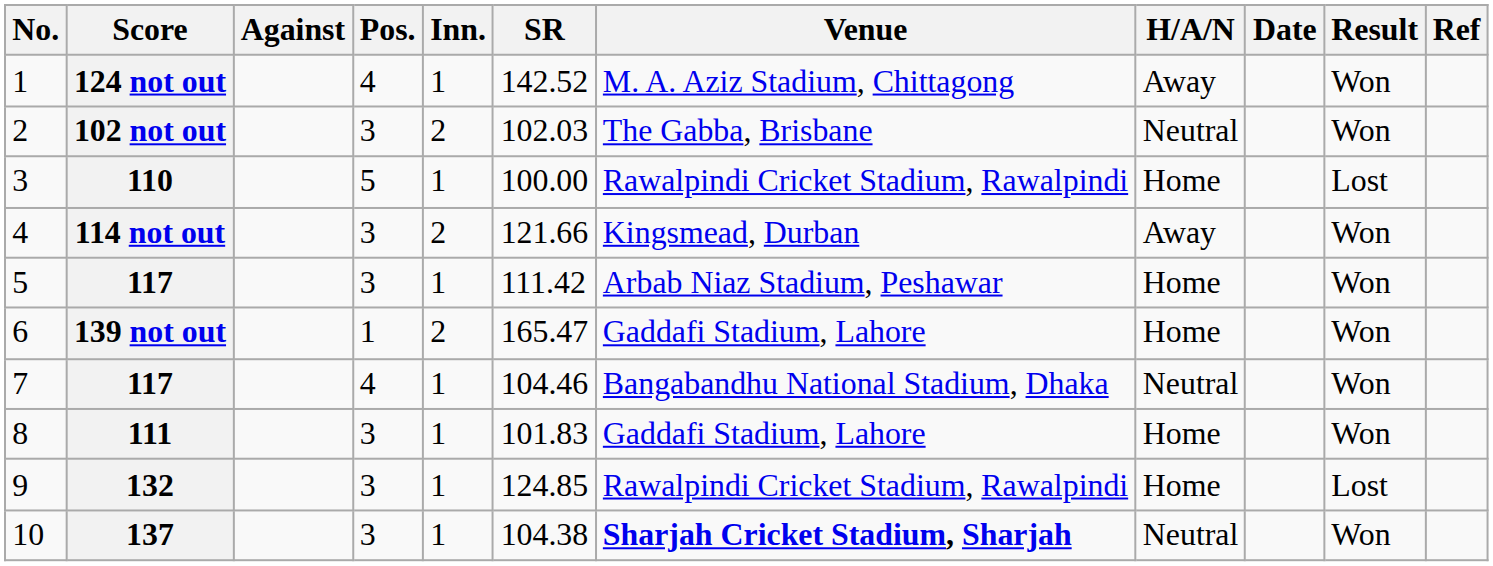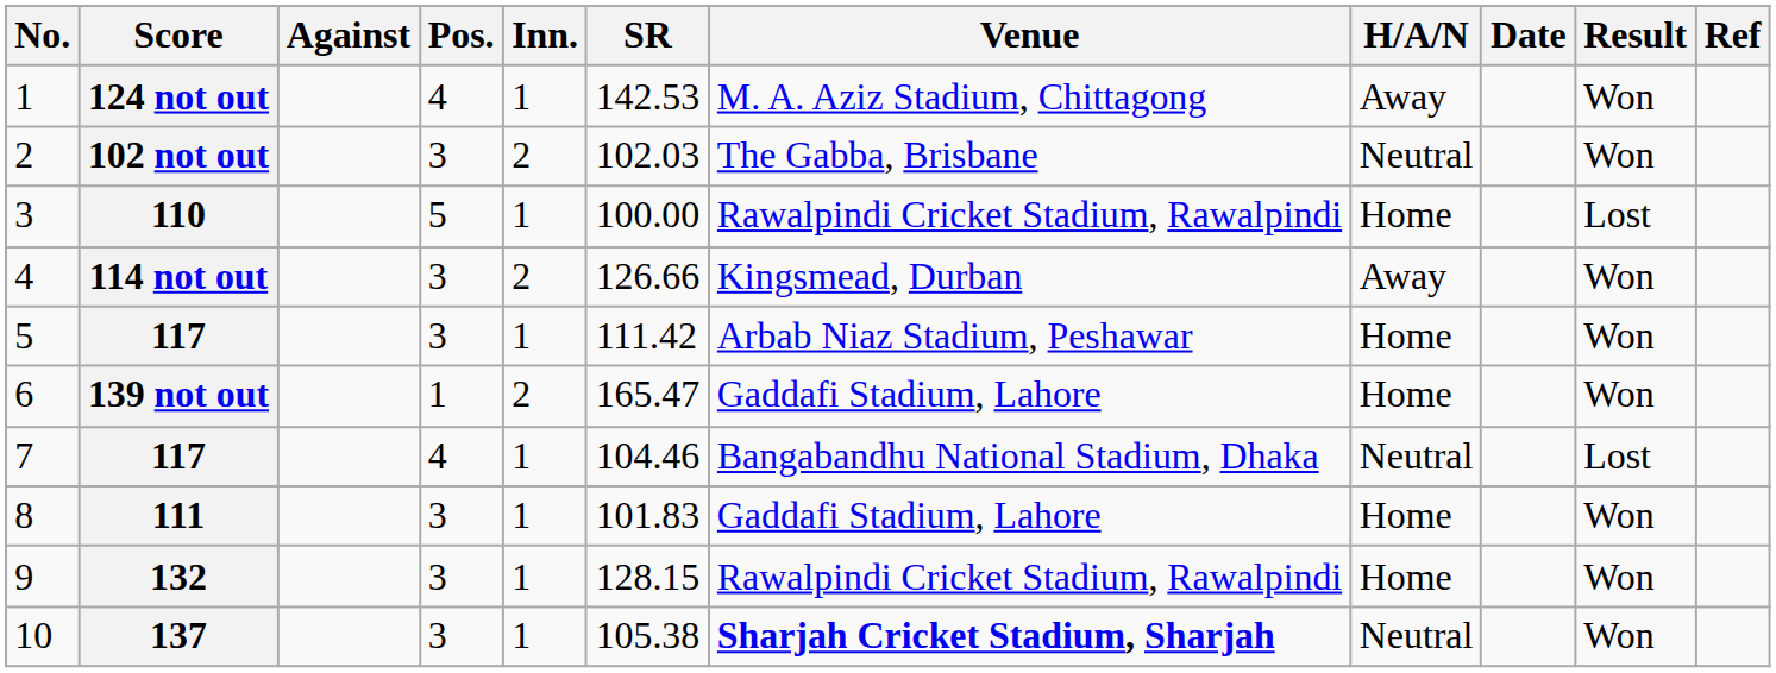 <table class="wikitable sortable plainrowheaders">
 <tr>
 <th>No.</th>
 <th>Score</th>
 <th>Against</th>
 <th>Pos.</th>
 <th>Inn.</th>
 <th>SR</th>
 <th>Venue</th>
 <th>H/A/N</th>
 <th>Date</th>
 <th>Result</th>
 <th class="unsortable" scope="col">Ref</th>
 </tr>
 <tr>
 <td>1</td>
 <th scope="row"> 124 <a href='#'>not out</a></th>
 <td></td>
 <td>4</td>
 <td>1</td>
-<td>142.52</td>
+<td>142.53</td>
 <td><a href='#'>M. A. Aziz Stadium</a>, <a href='#'>Chittagong</a></td>
 <td>Away</td>
 <td></td>
 <td>Won</td>
 <td></td>
 </tr>
 <tr>
 <td>2</td>
 <th scope="row"> 102 <a href='#'>not out</a></th>
 <td></td>
 <td>3</td>
 <td>2</td>
 <td>102.03</td>
 <td><a href='#'>The Gabba</a>, <a href='#'>Brisbane</a></td>
 <td>Neutral</td>
 <td></td>
 <td>Won</td>
 <td></td>
 </tr>
 <tr>
 <td>3</td>
 <th scope="row"> 110</th>
 <td></td>
 <td>5</td>
 <td>1</td>
 <td>100.00</td>
 <td><a href='#'>Rawalpindi Cricket Stadium</a>, <a href='#'>Rawalpindi</a></td>
 <td>Home</td>
 <td></td>
 <td>Lost</td>
 <td></td>
 </tr>
 <tr>
 <td>4</td>
 <th scope="row"> 114 <a href='#'>not out</a></th>
 <td></td>
 <td>3</td>
 <td>2</td>
-<td>121.66</td>
+<td>126.66</td>
 <td><a href='#'>Kingsmead</a>, <a href='#'>Durban</a></td>
 <td>Away</td>
 <td></td>
 <td>Won</td>
 <td></td>
 </tr>
 <tr>
 <td>5</td>
 <th scope="row"> 117</th>
 <td></td>
 <td>3</td>
 <td>1</td>
 <td>111.42</td>
 <td><a href='#'>Arbab Niaz Stadium</a>, <a href='#'>Peshawar</a></td>
 <td>Home</td>
 <td></td>
 <td>Won</td>
 <td></td>
 </tr>
 <tr>
 <td>6</td>
 <th scope="row"> 139 <a href='#'>not out</a></th>
 <td></td>
 <td>1</td>
 <td>2</td>
 <td>165.47</td>
 <td><a href='#'>Gaddafi Stadium</a>, <a href='#'>Lahore</a></td>
 <td>Home</td>
 <td></td>
 <td>Won</td>
 <td></td>
 </tr>
 <tr>
 <td>7</td>
 <th scope="row"> 117</th>
 <td></td>
 <td>4</td>
 <td>1</td>
 <td>104.46</td>
 <td><a href='#'>Bangabandhu National Stadium</a>, <a href='#'>Dhaka</a></td>
 <td>Neutral</td>
 <td></td>
-<td>Won</td>
+<td>Lost</td>
 <td></td>
 </tr>
 <tr>
 <td>8</td>
 <th scope="row"> 111</th>
 <td></td>
 <td>3</td>
 <td>1</td>
 <td>101.83</td>
 <td><a href='#'>Gaddafi Stadium</a>, <a href='#'>Lahore</a></td>
 <td>Home</td>
 <td></td>
 <td>Won</td>
 <td></td>
 </tr>
 <tr>
 <td>9</td>
 <th scope="row"> 132</th>
 <td></td>
 <td>3</td>
 <td>1</td>
-<td>124.85</td>
+<td>128.15</td>
 <td><a href='#'>Rawalpindi Cricket Stadium</a>, <a href='#'>Rawalpindi</a></td>
 <td>Home</td>
 <td></td>
-<td>Lost</td>
+<td>Won</td>
 <td></td>
 </tr>
 <tr>
 <td>10</td>
 <th scope="row"> 137</th>
 <td></td>
 <td>3</td>
 <td>1</td>
-<td>104.38</td>
+<td>105.38</td>
 <td><strong><a href='#'>Sharjah Cricket Stadium</a>, <a href='#'>Sharjah</a></strong></td>
 <td>Neutral</td>
 <td></td>
 <td>Won</td>
 <td></td>
 </tr>
 </table>
